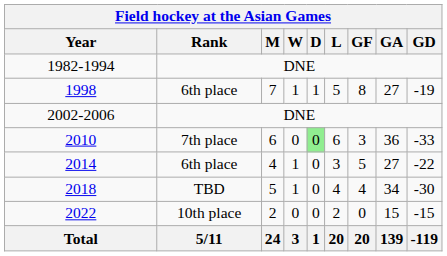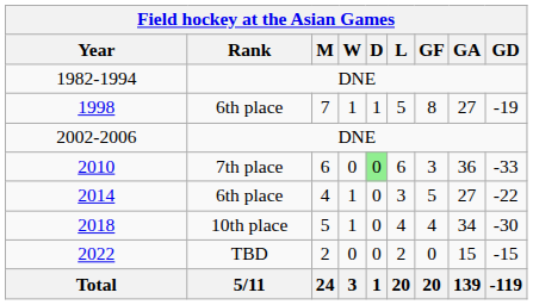 <table class="wikitable" style="text-align: center;font-size:100%;">
 <tr>
 <th colspan=9><a href='#'>Field hockey at the Asian Games</a></th>
 </tr>
 <tr>
 <th width=150>Year</th>
 <th width=100>Rank</th>
 <th>M</th>
 <th>W</th>
 <th>D</th>
 <th>L</th>
 <th>GF</th>
 <th>GA</th>
 <th>GD</th>
 </tr>
 <tr>
 <td>1982-1994</td>
 <td colspan=8>DNE</td>
 </tr>
 <tr>
 <td> <a href='#'>1998</a></td>
 <td>6th place</td>
 <td>7</td>
 <td>1</td>
 <td>1</td>
 <td>5</td>
 <td>8</td>
 <td>27</td>
 <td>-19</td>
 </tr>
 <tr>
 <td>2002-2006</td>
 <td colspan=8>DNE</td>
 </tr>
 <tr>
 <td> <a href='#'>2010</a></td>
 <td>7th place</td>
 <td>6</td>
 <td>0</td>
 <td style="background: lightgreen;">0</td>
 <td>6</td>
 <td>3</td>
 <td>36</td>
 <td>-33</td>
 </tr>
 <tr>
 <td> <a href='#'>2014</a></td>
 <td>6th place</td>
 <td>4</td>
 <td>1</td>
 <td>0</td>
 <td>3</td>
 <td>5</td>
 <td>27</td>
 <td>-22</td>
 </tr>
 <tr>
 <td> <a href='#'>2018</a></td>
-<td>TBD</td>
+<td>10th place</td>
 <td>5</td>
 <td>1</td>
 <td>0</td>
 <td>4</td>
 <td>4</td>
 <td>34</td>
 <td>-30</td>
 </tr>
 <tr>
 <td> <a href='#'>2022</a></td>
-<td>10th place</td>
+<td>TBD</td>
 <td>2</td>
 <td>0</td>
 <td>0</td>
 <td>2</td>
 <td>0</td>
 <td>15</td>
 <td>-15</td>
 </tr>
 <tr>
 <th><strong>Total</strong></th>
 <th>5/11</th>
 <th>24</th>
 <th>3</th>
 <th>1</th>
 <th>20</th>
 <th>20</th>
 <th>139</th>
 <th>-119</th>
 </tr>
 </table>
